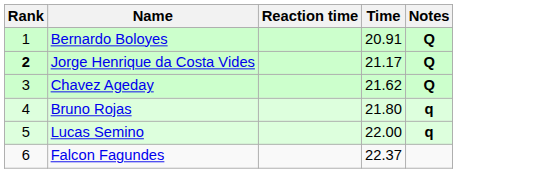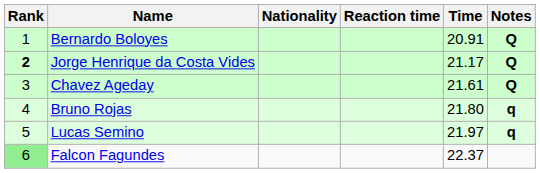 <table class="wikitable sortable" style="text-align:center">
 <tr>
 <th>Rank</th>
 <th>Name</th>
+<th>Nationality</th>
 <th>Reaction time</th>
 <th>Time</th>
 <th>Notes</th>
 </tr>
 <tr bgcolor=ccffcc>
 <td align=center>1</td>
 <td align=left><a href='#'>Bernardo Boloyes</a></td>
+<td align=left></td>
 <td></td>
 <td>20.91</td>
 <td><strong>Q</strong></td>
 </tr>
 <tr bgcolor=ccffcc>
 <td align=center><strong>2</strong></td>
 <td align=left><a href='#'>Jorge Henrique da Costa Vides</a></td>
+<td align=left></td>
 <td></td>
 <td>21.17</td>
 <td><strong>Q</strong></td>
 </tr>
 <tr bgcolor=ccffcc>
 <td align=center>3</td>
 <td align=left><a href='#'>Chavez Ageday</a></td>
+<td align=left></td>
 <td></td>
-<td>21.62</td>
+<td>21.61</td>
 <td><strong>Q</strong></td>
 </tr>
 <tr bgcolor=ddffdd>
 <td align=center>4</td>
 <td align=left><a href='#'>Bruno Rojas</a></td>
+<td align=left></td>
 <td></td>
 <td>21.80</td>
 <td><strong>q</strong></td>
 </tr>
 <tr bgcolor=ddffdd>
 <td align=center>5</td>
 <td align=left><a href='#'>Lucas Semino</a></td>
+<td align=left></td>
 <td></td>
-<td>22.00</td>
+<td>21.97</td>
 <td><strong>q</strong></td>
 </tr>
 <tr>
-<td align=center>6</td>
+<td align=center style="background: lightgreen;">6</td>
 <td align=left><a href='#'>Falcon Fagundes</a></td>
+<td align=left></td>
 <td></td>
 <td>22.37</td>
 <td></td>
 </tr>
 </table>
